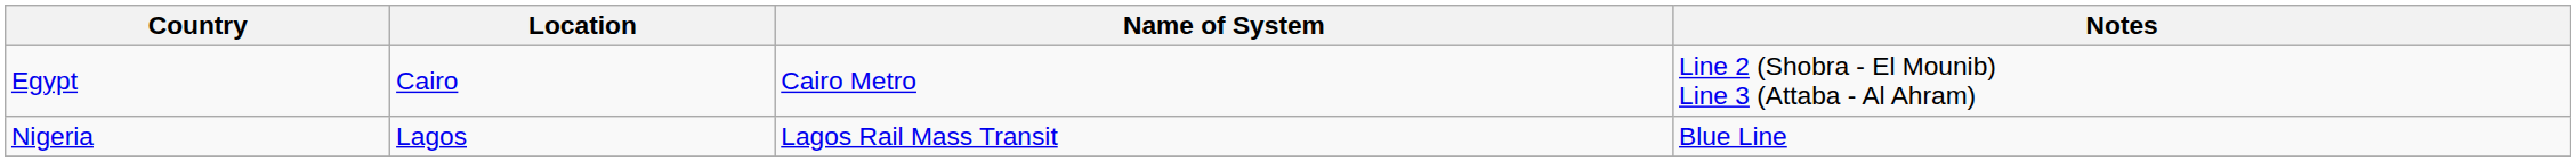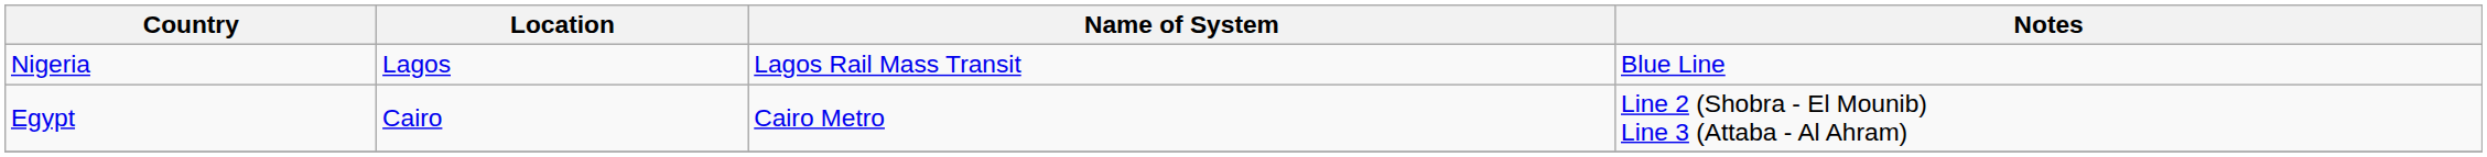 <table class="wikitable" style="width:100%">
 <tr>
 <th style="width:15%">Country</th>
 <th style="width:15%">Location</th>
 <th style="width:35%">Name of System</th>
 <th style="width:35%">Notes</th>
 </tr>
 <tr>
+<td><a href='#'>Nigeria</a></td>
+<td><a href='#'>Lagos</a></td>
+<td><a href='#'>Lagos Rail Mass Transit</a></td>
+<td><a href='#'>Blue Line</a></td>
+</tr>
+<tr>
 <td><a href='#'>Egypt</a></td>
 <td><a href='#'>Cairo</a></td>
 <td><a href='#'>Cairo Metro</a></td>
 <td><a href='#'>Line 2</a> (Shobra - El Mounib)<br><a href='#'>Line 3</a> (Attaba - Al Ahram)</td>
 </tr>
 <tr>
-<td><a href='#'>Nigeria</a></td>
-<td><a href='#'>Lagos</a></td>
-<td><a href='#'>Lagos Rail Mass Transit</a></td>
-<td><a href='#'>Blue Line</a></td>
-</tr>
-<tr>
 </tr>
 </table>
